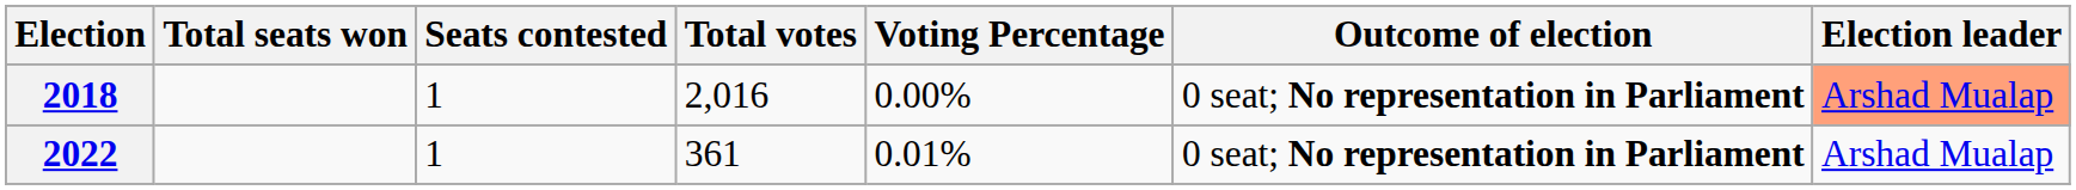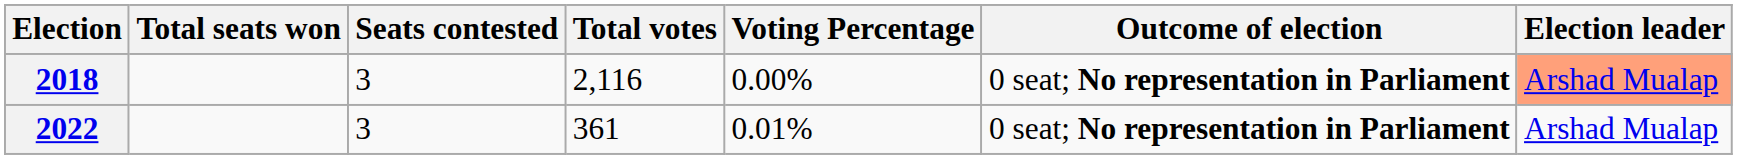 <table class="wikitable">
 <tr>
 <th>Election</th>
 <th>Total seats won</th>
 <th>Seats contested</th>
 <th>Total votes</th>
 <th>Voting Percentage</th>
 <th>Outcome of election</th>
 <th>Election leader</th>
 </tr>
 <tr>
 <th><a href='#'>2018</a></th>
 <td></td>
-<td>1</td>
-<td>2,016</td>
+<td>3</td>
+<td>2,116</td>
 <td>0.00%</td>
 <td>0 seat; <strong>No representation in Parliament</strong></td>
 <td style="background: lightsalmon;"><a href='#'>Arshad Mualap</a></td>
 </tr>
 <tr>
 <th><a href='#'>2022</a></th>
 <td></td>
-<td>1</td>
+<td>3</td>
 <td>361</td>
 <td>0.01%</td>
 <td>0 seat; <strong>No representation in Parliament</strong></td>
 <td><a href='#'>Arshad Mualap</a></td>
 </tr>
 </table>
